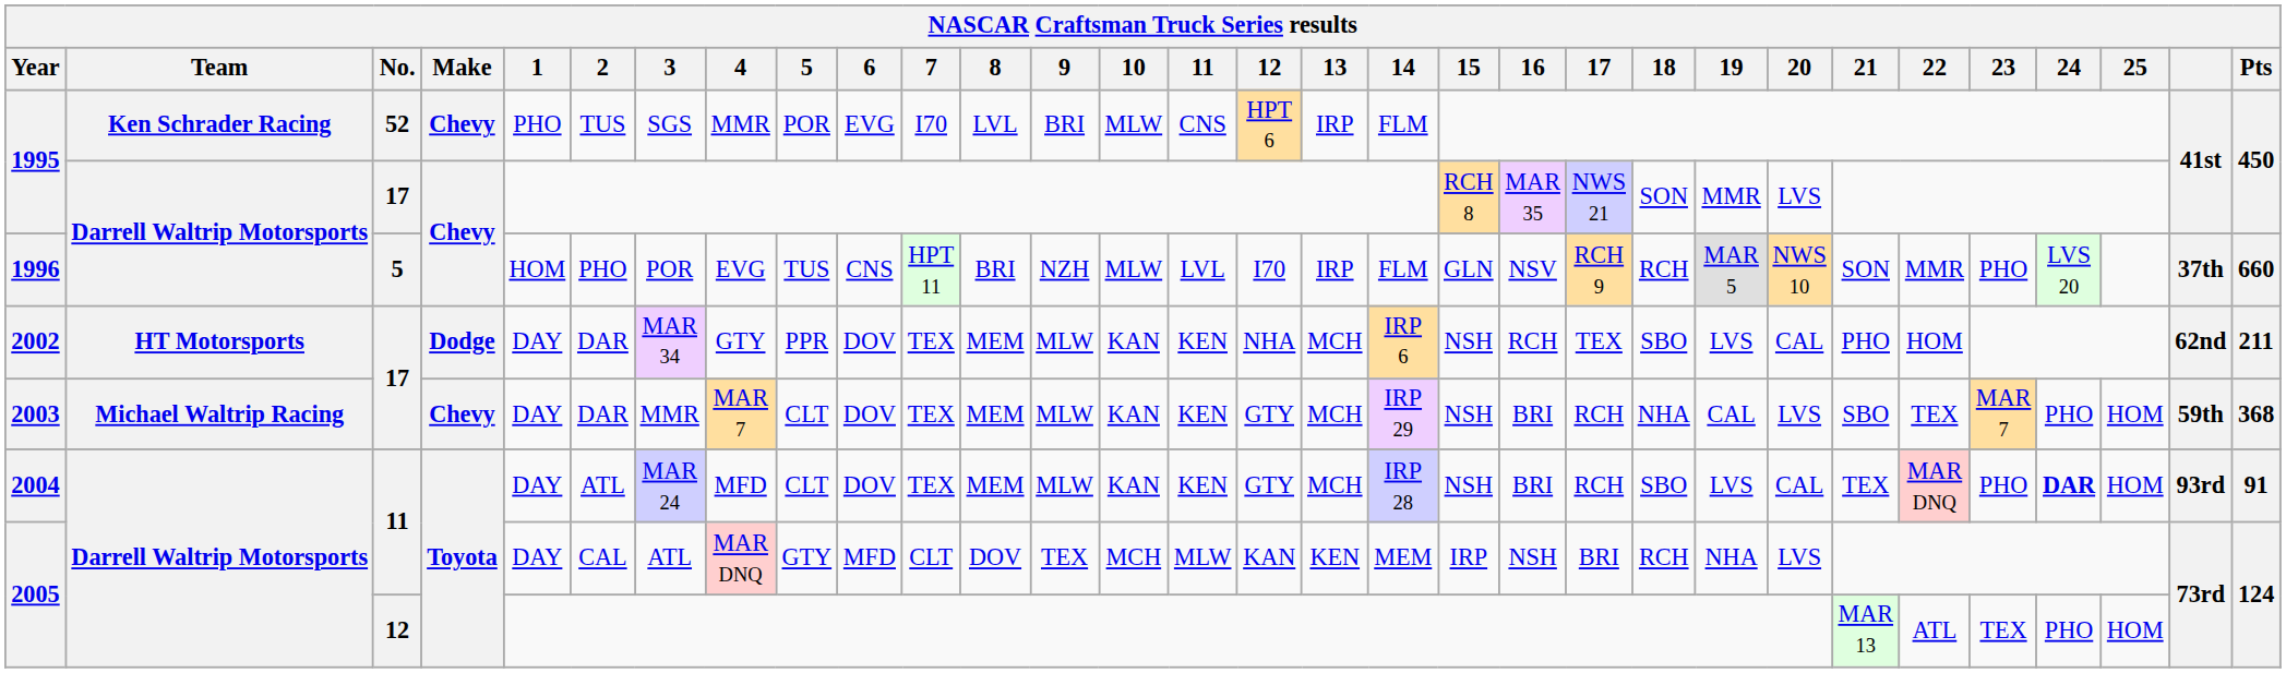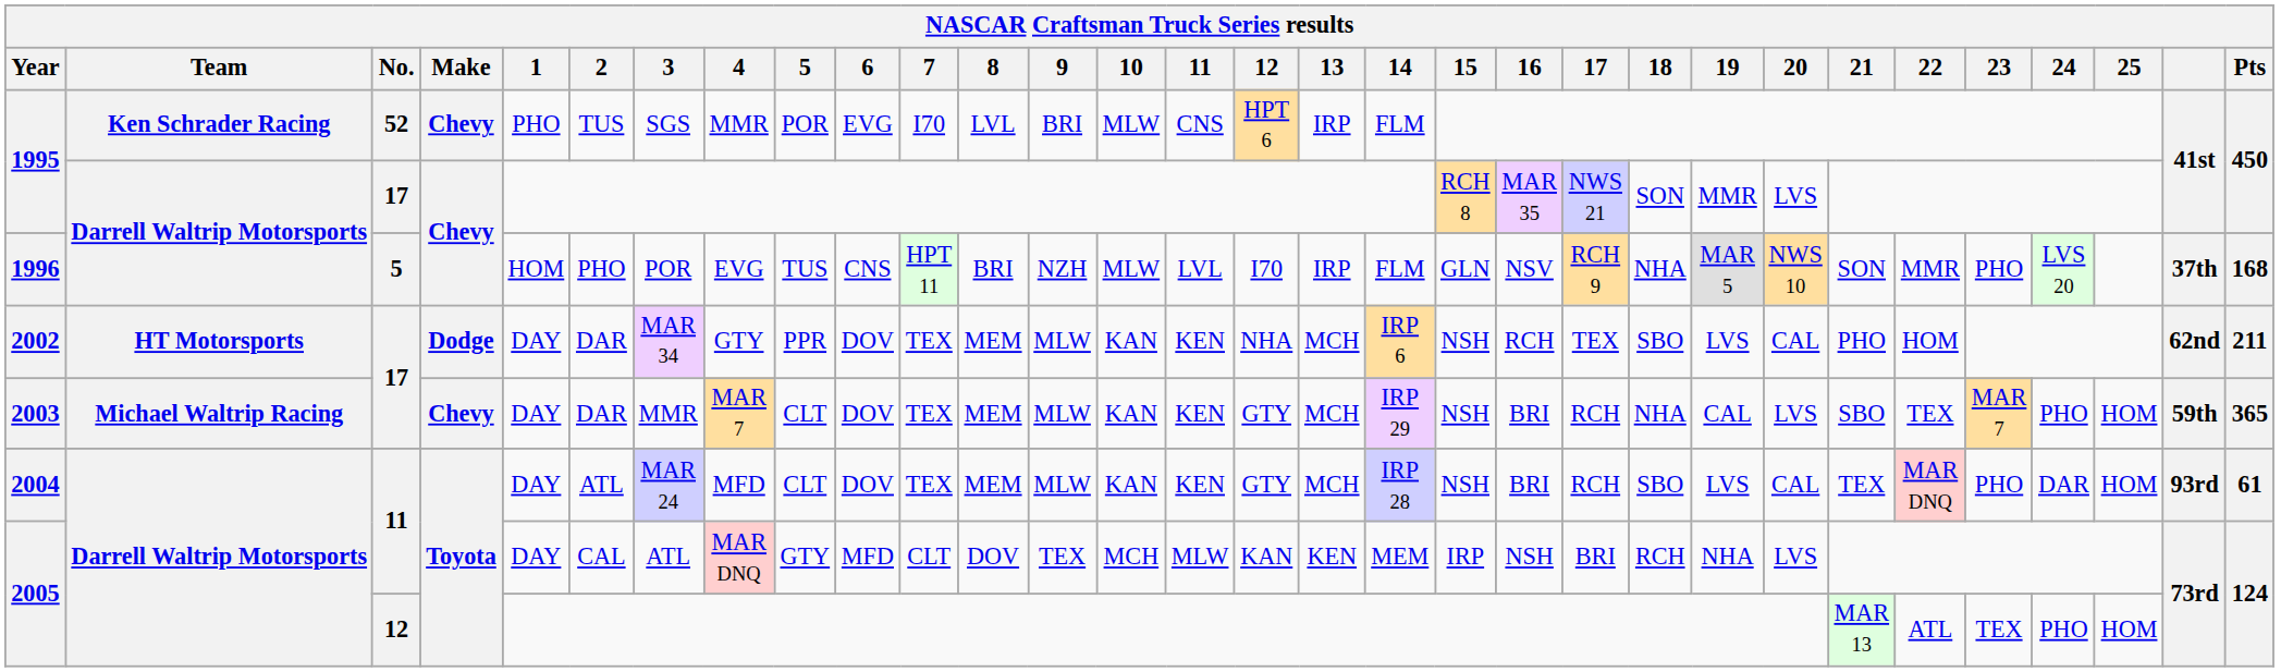 <table class="wikitable" style="text-align:center; font-size:75%">
 <tr>
 <th colspan=45><a href='#'>NASCAR</a> <a href='#'>Craftsman Truck Series</a> results</th>
 </tr>
 <tr>
 <th>Year</th>
 <th>Team</th>
 <th>No.</th>
 <th>Make</th>
 <th>1</th>
 <th>2</th>
 <th>3</th>
 <th>4</th>
 <th>5</th>
 <th>6</th>
 <th>7</th>
 <th>8</th>
 <th>9</th>
 <th>10</th>
 <th>11</th>
 <th>12</th>
 <th>13</th>
 <th>14</th>
 <th>15</th>
 <th>16</th>
 <th>17</th>
 <th>18</th>
 <th>19</th>
 <th>20</th>
 <th>21</th>
 <th>22</th>
 <th>23</th>
 <th>24</th>
 <th>25</th>
 <th></th>
 <th>Pts</th>
 </tr>
 <tr>
 <th rowspan=2><a href='#'>1995</a></th>
 <th><a href='#'>Ken Schrader Racing</a></th>
 <th>52</th>
 <th><a href='#'>Chevy</a></th>
 <td><a href='#'>PHO</a></td>
 <td><a href='#'>TUS</a></td>
 <td><a href='#'>SGS</a></td>
 <td><a href='#'>MMR</a></td>
 <td><a href='#'>POR</a></td>
 <td><a href='#'>EVG</a></td>
 <td><a href='#'>I70</a></td>
 <td><a href='#'>LVL</a></td>
 <td><a href='#'>BRI</a></td>
 <td><a href='#'>MLW</a></td>
 <td><a href='#'>CNS</a></td>
 <td style="background:#FFDF9F;"><a href='#'>HPT</a><br><small>6</small></td>
 <td><a href='#'>IRP</a></td>
 <td><a href='#'>FLM</a></td>
 <td colspan=11></td>
 <th rowspan=2>41st</th>
 <th rowspan=2>450</th>
 </tr>
 <tr>
 <th rowspan=2 nowrap><a href='#'>Darrell Waltrip Motorsports</a></th>
 <th>17</th>
 <th rowspan=2><a href='#'>Chevy</a></th>
 <td colspan=14></td>
 <td style="background:#FFDF9F;"><a href='#'>RCH</a><br><small>8</small></td>
 <td style="background:#EFCFFF;"><a href='#'>MAR</a><br><small>35</small></td>
 <td style="background:#CFCFFF;"><a href='#'>NWS</a><br><small>21</small></td>
 <td><a href='#'>SON</a></td>
 <td><a href='#'>MMR</a></td>
 <td><a href='#'>LVS</a></td>
 <td colspan=5></td>
 </tr>
 <tr>
 <th><a href='#'>1996</a></th>
 <th>5</th>
 <td><a href='#'>HOM</a></td>
 <td><a href='#'>PHO</a></td>
 <td><a href='#'>POR</a></td>
 <td><a href='#'>EVG</a></td>
 <td><a href='#'>TUS</a></td>
 <td><a href='#'>CNS</a></td>
 <td style="background:#DFFFDF;"><a href='#'>HPT</a><br><small>11</small></td>
 <td><a href='#'>BRI</a></td>
 <td><a href='#'>NZH</a></td>
 <td><a href='#'>MLW</a></td>
 <td><a href='#'>LVL</a></td>
 <td><a href='#'>I70</a></td>
 <td><a href='#'>IRP</a></td>
 <td><a href='#'>FLM</a></td>
 <td><a href='#'>GLN</a></td>
 <td><a href='#'>NSV</a></td>
 <td style="background:#FFDF9F;"><a href='#'>RCH</a><br><small>9</small></td>
-<td><a href='#'>RCH</a></td>
+<td><a href='#'>NHA</a></td>
 <td style="background:#DFDFDF;"><a href='#'>MAR</a><br><small>5</small></td>
 <td style="background:#FFDF9F;"><a href='#'>NWS</a><br><small>10</small></td>
 <td><a href='#'>SON</a></td>
 <td><a href='#'>MMR</a></td>
 <td><a href='#'>PHO</a></td>
 <td style="background:#DFFFDF;"><a href='#'>LVS</a><br><small>20</small></td>
 <td></td>
 <th>37th</th>
-<th>660</th>
+<th>168</th>
 </tr>
 <tr>
 <th><a href='#'>2002</a></th>
 <th><a href='#'>HT Motorsports</a></th>
 <th rowspan=2>17</th>
 <th><a href='#'>Dodge</a></th>
 <td><a href='#'>DAY</a></td>
 <td><a href='#'>DAR</a></td>
 <td style="background:#EFCFFF;"><a href='#'>MAR</a><br><small>34</small></td>
 <td><a href='#'>GTY</a></td>
 <td><a href='#'>PPR</a></td>
 <td><a href='#'>DOV</a></td>
 <td><a href='#'>TEX</a></td>
 <td><a href='#'>MEM</a></td>
 <td><a href='#'>MLW</a></td>
 <td><a href='#'>KAN</a></td>
 <td><a href='#'>KEN</a></td>
 <td><a href='#'>NHA</a></td>
 <td><a href='#'>MCH</a></td>
 <td style="background:#FFDF9F;"><a href='#'>IRP</a><br><small>6</small></td>
 <td><a href='#'>NSH</a></td>
 <td><a href='#'>RCH</a></td>
 <td><a href='#'>TEX</a></td>
 <td><a href='#'>SBO</a></td>
 <td><a href='#'>LVS</a></td>
 <td><a href='#'>CAL</a></td>
 <td><a href='#'>PHO</a></td>
 <td><a href='#'>HOM</a></td>
 <td colspan=3></td>
 <th>62nd</th>
 <th>211</th>
 </tr>
 <tr>
 <th><a href='#'>2003</a></th>
 <th><a href='#'>Michael Waltrip Racing</a></th>
 <th><a href='#'>Chevy</a></th>
 <td><a href='#'>DAY</a></td>
 <td><a href='#'>DAR</a></td>
 <td><a href='#'>MMR</a></td>
 <td style="background:#FFDF9F;"><a href='#'>MAR</a><br><small>7</small></td>
 <td><a href='#'>CLT</a></td>
 <td><a href='#'>DOV</a></td>
 <td><a href='#'>TEX</a></td>
 <td><a href='#'>MEM</a></td>
 <td><a href='#'>MLW</a></td>
 <td><a href='#'>KAN</a></td>
 <td><a href='#'>KEN</a></td>
 <td><a href='#'>GTY</a></td>
 <td><a href='#'>MCH</a></td>
 <td style="background:#EFCFFF;"><a href='#'>IRP</a><br><small>29</small></td>
 <td><a href='#'>NSH</a></td>
 <td><a href='#'>BRI</a></td>
 <td><a href='#'>RCH</a></td>
 <td><a href='#'>NHA</a></td>
 <td><a href='#'>CAL</a></td>
 <td><a href='#'>LVS</a></td>
 <td><a href='#'>SBO</a></td>
 <td><a href='#'>TEX</a></td>
 <td style="background:#FFDF9F;"><a href='#'>MAR</a><br><small>7</small></td>
 <td><a href='#'>PHO</a></td>
 <td><a href='#'>HOM</a></td>
 <th>59th</th>
-<th>368</th>
+<th>365</th>
 </tr>
 <tr>
 <th><a href='#'>2004</a></th>
 <th rowspan=3><a href='#'>Darrell Waltrip Motorsports</a></th>
 <th rowspan=2>11</th>
 <th rowspan=3><a href='#'>Toyota</a></th>
 <td><a href='#'>DAY</a></td>
 <td><a href='#'>ATL</a></td>
 <td style="background:#CFCFFF;"><a href='#'>MAR</a><br><small>24</small></td>
 <td><a href='#'>MFD</a></td>
 <td><a href='#'>CLT</a></td>
 <td><a href='#'>DOV</a></td>
 <td><a href='#'>TEX</a></td>
 <td><a href='#'>MEM</a></td>
 <td><a href='#'>MLW</a></td>
 <td><a href='#'>KAN</a></td>
 <td><a href='#'>KEN</a></td>
 <td><a href='#'>GTY</a></td>
 <td><a href='#'>MCH</a></td>
 <td style="background:#CFCFFF;"><a href='#'>IRP</a><br><small>28</small></td>
 <td><a href='#'>NSH</a></td>
 <td><a href='#'>BRI</a></td>
 <td><a href='#'>RCH</a></td>
 <td><a href='#'>SBO</a></td>
 <td><a href='#'>LVS</a></td>
 <td><a href='#'>CAL</a></td>
 <td><a href='#'>TEX</a></td>
 <td style="background:#FFCFCF;"><a href='#'>MAR</a><br><small>DNQ</small></td>
 <td><a href='#'>PHO</a></td>
-<td><strong><a href='#'>DAR</a></strong></td>
+<td><a href='#'>DAR</a></td>
 <td><a href='#'>HOM</a></td>
 <th>93rd</th>
-<th>91</th>
+<th>61</th>
 </tr>
 <tr>
 <th rowspan=2><a href='#'>2005</a></th>
 <td><a href='#'>DAY</a></td>
 <td><a href='#'>CAL</a></td>
 <td><a href='#'>ATL</a></td>
 <td style="background:#FFCFCF;"><a href='#'>MAR</a><br><small>DNQ</small></td>
 <td><a href='#'>GTY</a></td>
 <td><a href='#'>MFD</a></td>
 <td><a href='#'>CLT</a></td>
 <td><a href='#'>DOV</a></td>
 <td><a href='#'>TEX</a></td>
 <td><a href='#'>MCH</a></td>
 <td><a href='#'>MLW</a></td>
 <td><a href='#'>KAN</a></td>
 <td><a href='#'>KEN</a></td>
 <td><a href='#'>MEM</a></td>
 <td><a href='#'>IRP</a></td>
 <td><a href='#'>NSH</a></td>
 <td><a href='#'>BRI</a></td>
 <td><a href='#'>RCH</a></td>
 <td><a href='#'>NHA</a></td>
 <td><a href='#'>LVS</a></td>
 <td colspan=5></td>
 <th rowspan=2>73rd</th>
 <th rowspan=2>124</th>
 </tr>
 <tr>
 <th>12</th>
 <td colspan=20></td>
 <td style="background:#DFFFDF;"><a href='#'>MAR</a><br><small>13</small></td>
 <td><a href='#'>ATL</a></td>
 <td><a href='#'>TEX</a></td>
 <td><a href='#'>PHO</a></td>
 <td><a href='#'>HOM</a></td>
 </tr>
 </table>
